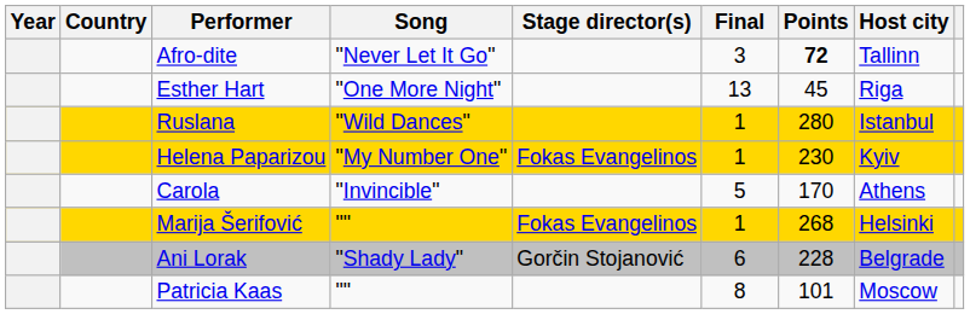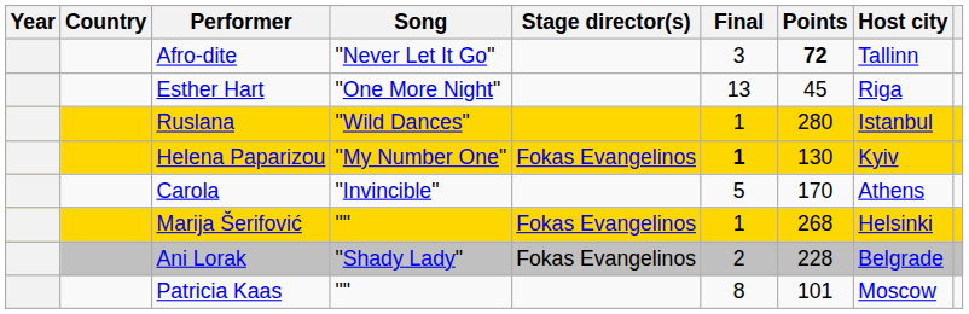 <table class="wikitable sortable">
 <tr>
 <th scope="col">Year</th>
 <th scope="col">Country</th>
 <th scope="col">Performer</th>
 <th scope="col">Song</th>
 <th scope="col">Stage director(s)</th>
 <th scope="col" width=50px>Final</th>
 <th scope="col" width=50px>Points</th>
 <th scope="col">Host city</th>
 <th scope="col"></th>
 </tr>
 <tr>
 <th scope="row"></th>
 <td></td>
 <td><a href='#'>Afro-dite</a></td>
 <td>"<a href='#'>Never Let It Go</a>"</td>
 <td></td>
 <td style="text-align: center;">3</td>
 <td style="text-align: center;"><strong>72</strong></td>
 <td> <a href='#'>Tallinn</a></td>
 <td></td>
 </tr>
 <tr>
 <th scope="row"></th>
 <td></td>
 <td><a href='#'>Esther Hart</a></td>
 <td>"<a href='#'>One More Night</a>"</td>
 <td></td>
 <td style="text-align: center;">13</td>
 <td style="text-align: center;">45</td>
 <td> <a href='#'>Riga</a></td>
 <td></td>
 </tr>
 <tr bgcolor="gold">
 <th scope="row"></th>
 <td></td>
 <td><a href='#'>Ruslana</a></td>
 <td>"<a href='#'>Wild Dances</a>"</td>
 <td></td>
 <td style="text-align: center;">1</td>
 <td style="text-align: center;">280</td>
 <td> <a href='#'>Istanbul</a></td>
 <td></td>
 </tr>
 <tr bgcolor="gold">
 <th scope="row"></th>
 <td></td>
 <td><a href='#'>Helena Paparizou</a></td>
 <td>"<a href='#'>My Number One</a>"</td>
 <td><a href='#'>Fokas Evangelinos</a></td>
-<td style="text-align: center;">1</td>
-<td style="text-align: center;">230</td>
+<td style="text-align: center;"><strong>1</strong></td>
+<td style="text-align: center;">130</td>
 <td> <a href='#'>Kyiv</a></td>
 <td></td>
 </tr>
 <tr>
 <th scope="row"></th>
 <td></td>
 <td><a href='#'>Carola</a></td>
 <td>"<a href='#'>Invincible</a>"</td>
 <td></td>
 <td style="text-align: center;">5</td>
 <td style="text-align: center;">170</td>
 <td> <a href='#'>Athens</a></td>
 <td></td>
 </tr>
 <tr bgcolor="gold">
 <th scope="row"></th>
 <td></td>
 <td><a href='#'>Marija Šerifović</a></td>
 <td>"" </td>
 <td><a href='#'>Fokas Evangelinos</a></td>
 <td style="text-align: center;">1</td>
 <td style="text-align: center;">268</td>
 <td> <a href='#'>Helsinki</a></td>
 <td></td>
 </tr>
 <tr bgcolor="silver">
 <th scope="row"></th>
 <td></td>
 <td><a href='#'>Ani Lorak</a></td>
 <td>"<a href='#'>Shady Lady</a>"</td>
-<td>Gorčin Stojanović</td>
-<td style="text-align: center;">6</td>
+<td>Fokas Evangelinos</td>
+<td style="text-align: center;">2</td>
 <td style="text-align: center;">228</td>
 <td> <a href='#'>Belgrade</a></td>
 <td style="text-align: center;"></td>
 </tr>
 <tr>
 <th scope="row"></th>
 <td></td>
 <td><a href='#'>Patricia Kaas</a></td>
 <td>""</td>
 <td></td>
 <td style="text-align: center;">8</td>
 <td style="text-align: center;">101</td>
 <td> <a href='#'>Moscow</a></td>
 <td style="text-align: center;"></td>
 </tr>
 </table>
